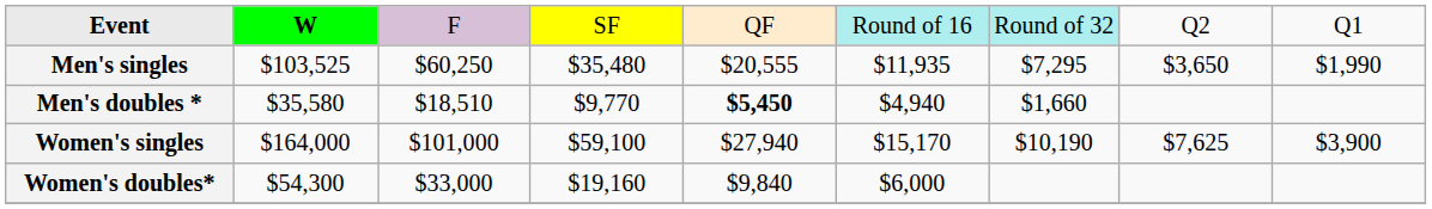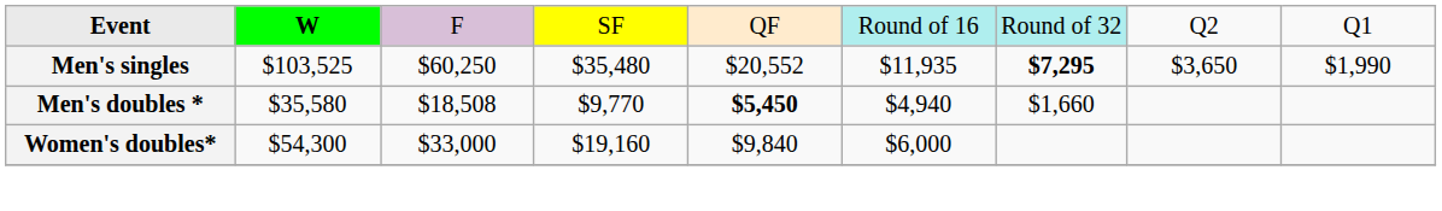 <table class=wikitable style=font-size:90%;text-align:center>
 <tr>
 <td style="width:130px; background:#eaeaea;"><strong>Event</strong></td>
 <td style="width:80px; background:lime;"><strong>W</strong></td>
 <td style="width:85px; background:thistle;">F</td>
 <td style="width:85px; background:#ff0;">SF</td>
 <td style="width:85px; background:#ffebcd;">QF</td>
 <td style="width:85px; background:#afeeee;">Round of 16</td>
 <td style="background:#afeeee;">Round of 32</td>
 <td width=85>Q2</td>
 <td width=85>Q1</td>
 </tr>
 <tr>
 <td style="background:#f3f3f3;"><strong>Men's singles</strong></td>
 <td>$103,525</td>
 <td>$60,250</td>
 <td>$35,480</td>
-<td>$20,555</td>
+<td>$20,552</td>
 <td>$11,935</td>
-<td>$7,295</td>
+<td><strong>$7,295</strong></td>
 <td>$3,650</td>
 <td>$1,990</td>
 </tr>
 <tr>
 <td style="background:#f3f3f3;"><strong>Men's doubles *</strong></td>
 <td>$35,580</td>
-<td>$18,510</td>
+<td>$18,508</td>
 <td>$9,770</td>
 <td><strong>$5,450</strong></td>
 <td>$4,940</td>
 <td>$1,660</td>
 <td></td>
 <td></td>
-</tr>
-<tr>
-<td style="background:#f3f3f3;"><strong>Women's singles</strong></td>
-<td>$164,000</td>
-<td>$101,000</td>
-<td>$59,100</td>
-<td>$27,940</td>
-<td>$15,170</td>
-<td>$10,190</td>
-<td>$7,625</td>
-<td>$3,900</td>
 </tr>
 <tr>
 <td style="background:#f3f3f3;"><strong>Women's doubles*</strong></td>
 <td>$54,300</td>
 <td>$33,000</td>
 <td>$19,160</td>
 <td>$9,840</td>
 <td>$6,000</td>
 <td></td>
 <td></td>
 <td></td>
 </tr>
 <tr>
 </tr>
 </table>
